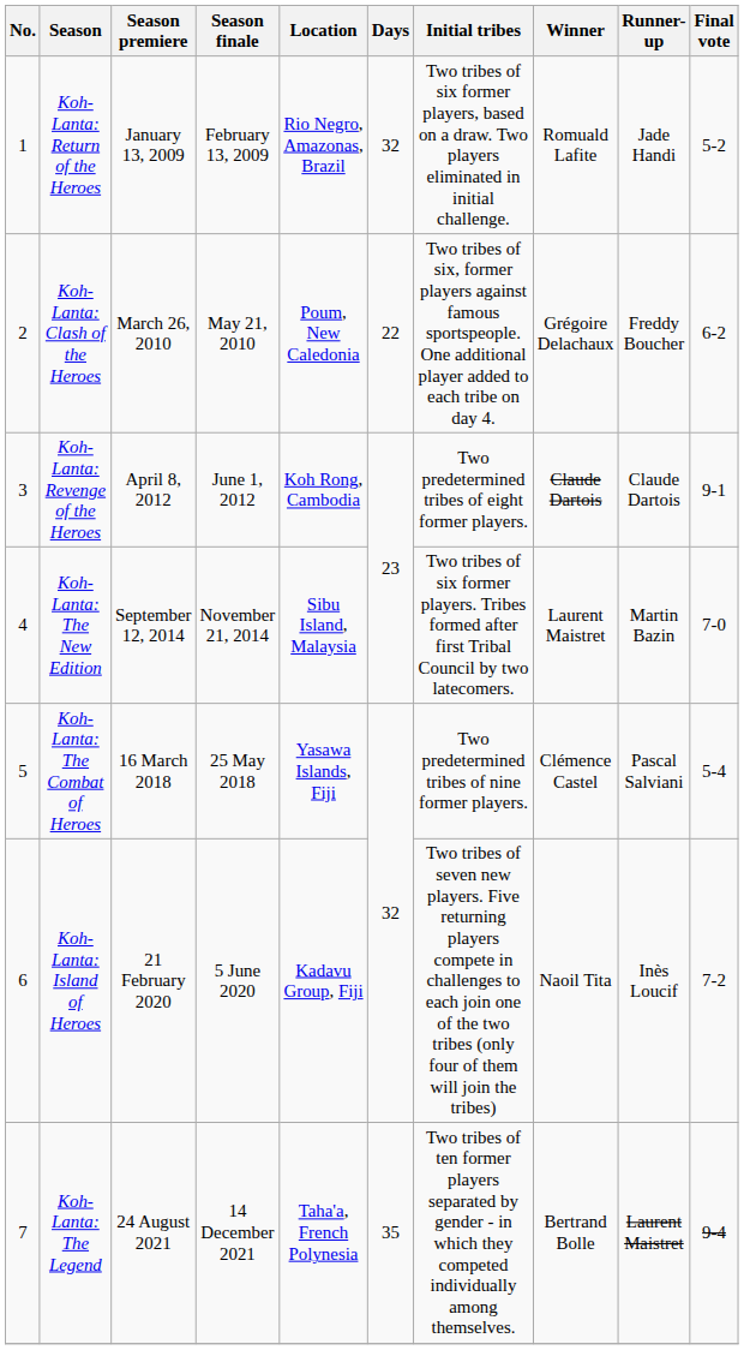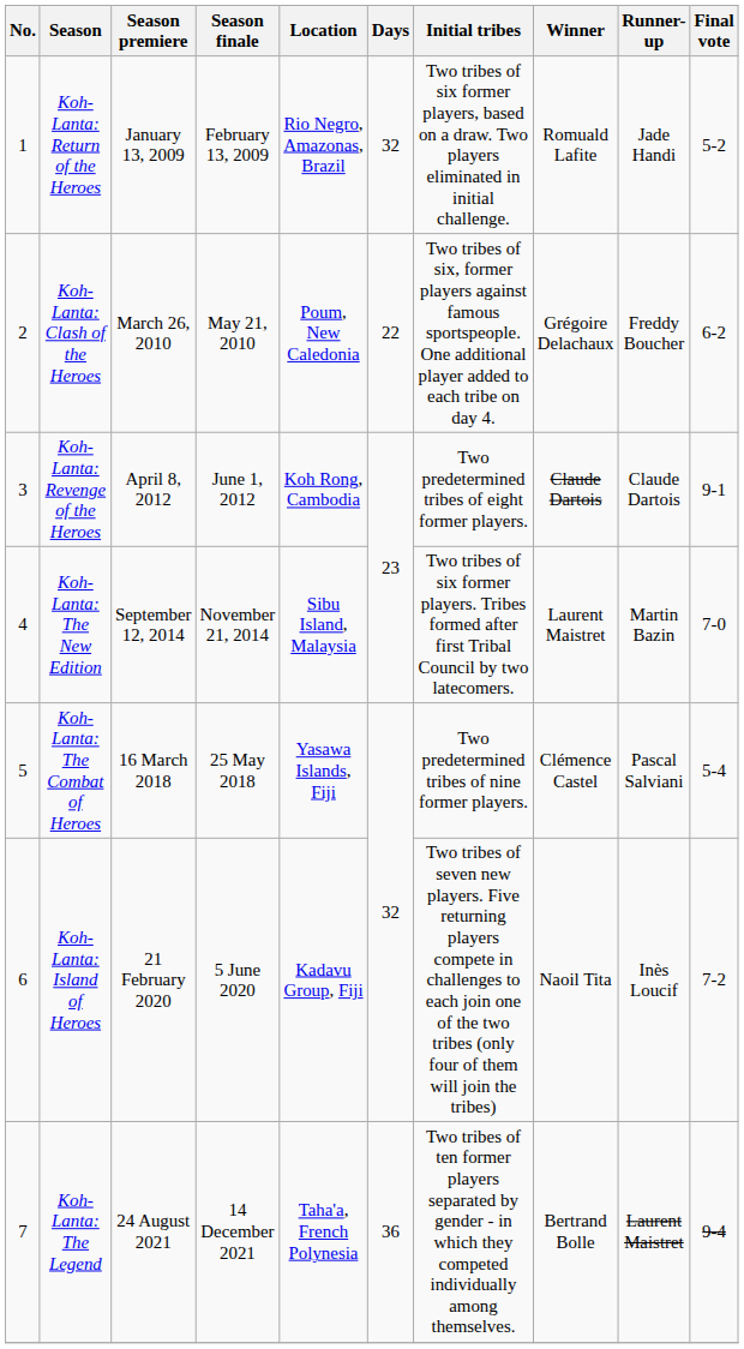 <table class="wikitable" style="width:100%; font-size:95%; text-align:center">
 <tr>
 <th>No.</th>
 <th style="width:12%;">Season</th>
 <th>Season premiere</th>
 <th>Season finale</th>
 <th>Location</th>
 <th>Days</th>
 <th style="width:25%;">Initial tribes</th>
 <th>Winner</th>
 <th>Runner-up</th>
 <th>Final vote</th>
 </tr>
 <tr>
 <td>1</td>
 <td><em><a href='#'>Koh-Lanta: Return of the Heroes</a></em></td>
 <td>January 13, 2009</td>
 <td>February 13, 2009</td>
 <td><a href='#'>Rio Negro</a>, <a href='#'>Amazonas</a>, <a href='#'>Brazil</a></td>
 <td>32</td>
 <td>Two tribes of six former players, based on a draw. Two players eliminated in initial challenge.</td>
 <td>Romuald Lafite</td>
 <td>Jade Handi</td>
 <td>5-2</td>
 </tr>
 <tr>
 <td>2</td>
 <td><em><a href='#'>Koh-Lanta: Clash of the Heroes</a></em></td>
 <td>March 26, 2010</td>
 <td>May 21, 2010</td>
 <td><a href='#'>Poum</a>, <a href='#'>New Caledonia</a></td>
 <td>22</td>
 <td>Two tribes of six, former players against famous sportspeople. One additional player added to each tribe on day 4.</td>
 <td>Grégoire Delachaux</td>
 <td>Freddy Boucher</td>
 <td>6-2</td>
 </tr>
 <tr>
 <td>3</td>
 <td><em><a href='#'>Koh-Lanta: Revenge of the Heroes</a></em></td>
 <td>April 8, 2012</td>
 <td>June 1, 2012</td>
 <td><a href='#'>Koh Rong</a>, <a href='#'>Cambodia</a></td>
 <td rowspan=2>23</td>
 <td>Two predetermined tribes of eight former players.</td>
 <td><s>Claude Dartois</s></td>
 <td>Claude Dartois</td>
 <td>9-1</td>
 </tr>
 <tr>
 <td>4</td>
 <td><em><a href='#'>Koh-Lanta: The New Edition</a></em></td>
 <td>September 12, 2014</td>
 <td>November 21, 2014</td>
 <td><a href='#'>Sibu Island</a>, <a href='#'>Malaysia</a></td>
 <td>Two tribes of six former players. Tribes formed after first Tribal Council by two latecomers.</td>
 <td>Laurent Maistret</td>
 <td>Martin Bazin</td>
 <td>7-0</td>
 </tr>
 <tr>
 <td>5</td>
 <td><em><a href='#'>Koh-Lanta: The Combat of Heroes</a></em></td>
 <td>16 March 2018</td>
 <td>25 May 2018</td>
 <td><a href='#'>Yasawa Islands</a>, <a href='#'>Fiji</a></td>
 <td rowspan="2">32</td>
 <td>Two predetermined tribes of nine former players.</td>
 <td>Clémence Castel</td>
 <td>Pascal Salviani</td>
 <td>5-4</td>
 </tr>
 <tr>
 <td>6</td>
 <td><em><a href='#'>Koh-Lanta: Island of Heroes</a></em></td>
 <td>21 February 2020</td>
 <td>5 June 2020</td>
 <td><a href='#'>Kadavu Group</a>, <a href='#'>Fiji</a></td>
 <td>Two tribes of seven new players. Five returning players compete in challenges to each join one of the two tribes (only four of them will join the tribes)</td>
 <td>Naoil Tita</td>
 <td>Inès Loucif</td>
 <td>7-2</td>
 </tr>
 <tr>
 <td>7</td>
 <td><em><a href='#'>Koh-Lanta: The Legend</a></em></td>
 <td>24 August 2021</td>
 <td>14 December 2021</td>
 <td><a href='#'>Taha'a</a>, <a href='#'>French Polynesia</a></td>
-<td>35</td>
+<td>36</td>
 <td>Two tribes of ten former players separated by gender - in which they competed individually among themselves.</td>
 <td>Bertrand Bolle</td>
 <td><s>Laurent Maistret</s></td>
 <td><s>9-4</s></td>
 </tr>
 <tr>
 </tr>
 </table>
